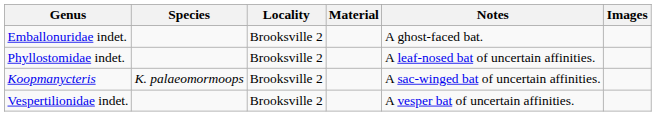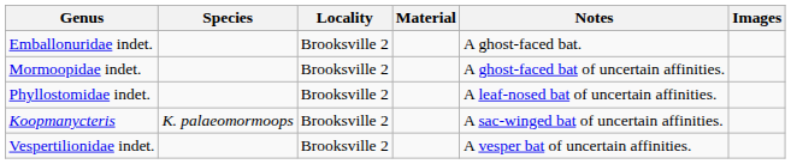 <table class="wikitable" align="center">
 <tr>
 <th>Genus</th>
 <th>Species</th>
 <th>Locality</th>
 <th><strong>Material</strong></th>
 <th>Notes</th>
 <th>Images</th>
 </tr>
 <tr>
 <td><a href='#'>Emballonuridae</a> indet.</td>
 <td></td>
 <td>Brooksville 2</td>
 <td></td>
 <td>A ghost-faced bat.</td>
+<td></td>
+</tr>
+<tr>
+<td><a href='#'>Mormoopidae</a> indet.</td>
+<td></td>
+<td>Brooksville 2</td>
+<td></td>
+<td>A <a href='#'>ghost-faced bat</a> of uncertain affinities.</td>
 <td></td>
 </tr>
 <tr>
 <td><a href='#'>Phyllostomidae</a> indet.</td>
 <td></td>
 <td>Brooksville 2</td>
 <td></td>
 <td>A <a href='#'>leaf-nosed bat</a> of uncertain affinities.</td>
 <td></td>
 </tr>
 <tr>
 <td><em><a href='#'>Koopmanycteris</a></em></td>
 <td><em>K. palaeomormoops</em></td>
 <td>Brooksville 2</td>
 <td></td>
 <td>A <a href='#'>sac-winged bat</a> of uncertain affinities.</td>
 <td></td>
 </tr>
 <tr>
 <td><a href='#'>Vespertilionidae</a> indet.</td>
 <td></td>
 <td>Brooksville 2</td>
 <td></td>
 <td>A <a href='#'>vesper bat</a> of uncertain affinities.</td>
 <td></td>
 </tr>
 </table>
